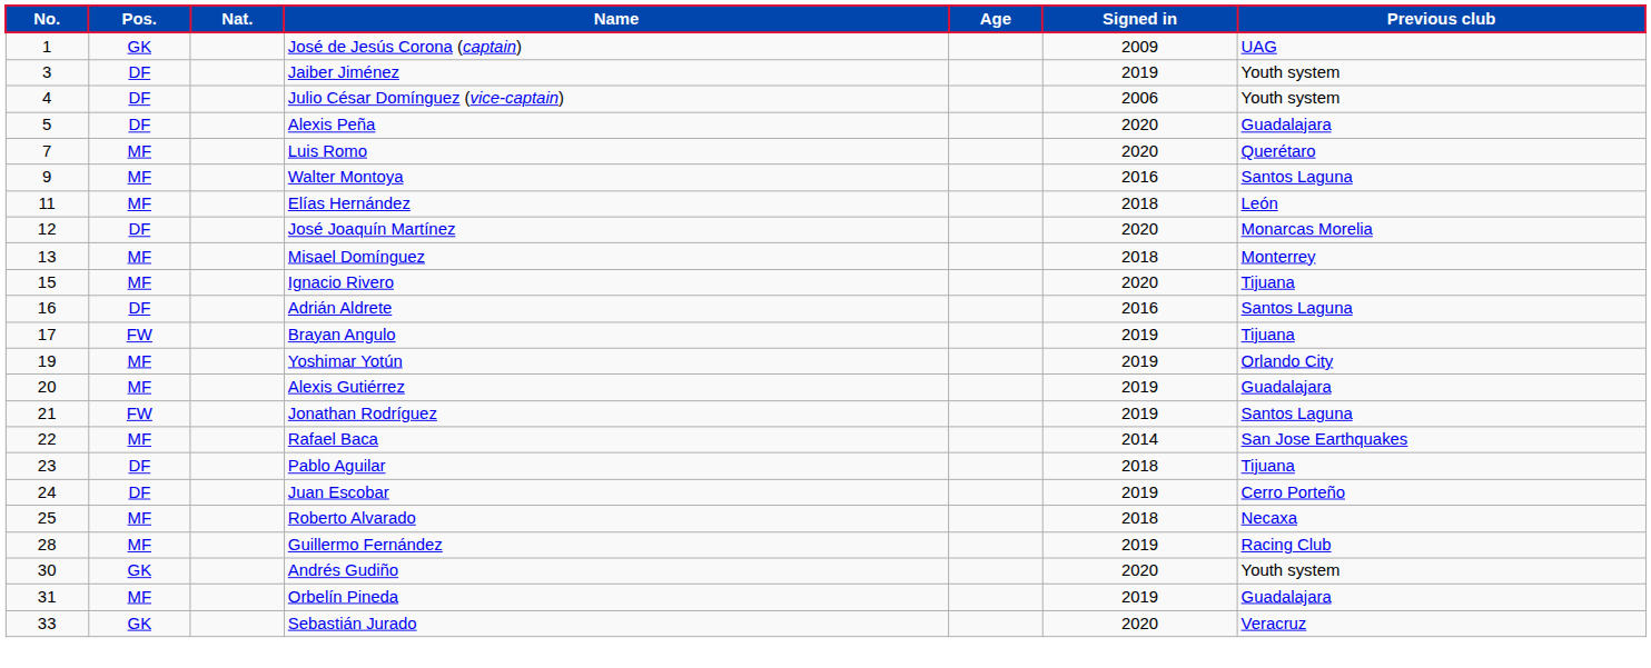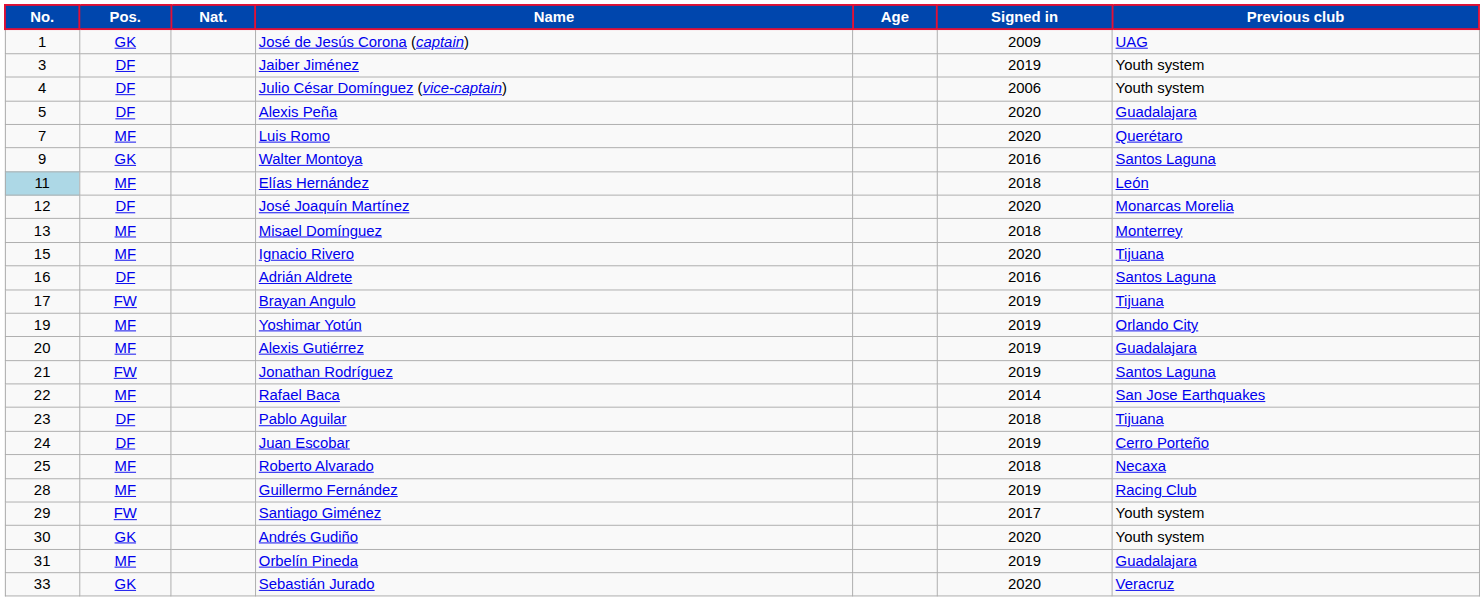 <table class="wikitable" style="text-align:center; font-size:100%;width:80%;">
 <tr>
 <th style="background:#0046AD; color:#FFFFFF; border:2px solid #E41034;" scope=col>No.</th>
 <th style="background:#0046AD; color:#FFFFFF; border:2px solid #E41034;" scope=col>Pos.</th>
 <th style="background:#0046AD; color:#FFFFFF; border:2px solid #E41034;" scope=col>Nat.</th>
 <th style="background:#0046AD; color:#FFFFFF; border:2px solid #E41034;" scope=col>Name</th>
 <th style="background:#0046AD; color:#FFFFFF; border:2px solid #E41034;" scope=col>Age</th>
 <th style="background:#0046AD; color:#FFFFFF; border:2px solid #E41034;" scope=col>Signed in</th>
 <th style="background:#0046AD; color:#FFFFFF; border:2px solid #E41034;" scope=col>Previous club</th>
 </tr>
 <tr>
 <td>1</td>
 <td><a href='#'>GK</a></td>
 <td></td>
 <td align=left><a href='#'>José de Jesús Corona</a> (<em><a href='#'>captain</a></em>)</td>
 <td></td>
 <td>2009</td>
 <td align=left> <a href='#'>UAG</a></td>
 </tr>
 <tr>
 <td>3</td>
 <td><a href='#'>DF</a></td>
 <td></td>
 <td align=left><a href='#'>Jaiber Jiménez</a></td>
 <td></td>
 <td>2019</td>
 <td align=left>Youth system</td>
 </tr>
 <tr>
 <td>4</td>
 <td><a href='#'>DF</a></td>
 <td></td>
 <td align=left><a href='#'>Julio César Domínguez</a> (<em><a href='#'>vice-captain</a></em>)</td>
 <td></td>
 <td>2006</td>
 <td align=left>Youth system</td>
 </tr>
 <tr>
 <td>5</td>
 <td><a href='#'>DF</a></td>
 <td></td>
 <td align=left><a href='#'>Alexis Peña</a></td>
 <td></td>
 <td>2020</td>
 <td align=left> <a href='#'>Guadalajara</a></td>
 </tr>
 <tr>
 <td>7</td>
 <td><a href='#'>MF</a></td>
 <td></td>
 <td align=left><a href='#'>Luis Romo</a></td>
 <td></td>
 <td>2020</td>
 <td align=left> <a href='#'>Querétaro</a></td>
 </tr>
 <tr>
 <td>9</td>
-<td><a href='#'>MF</a></td>
+<td><a href='#'>GK</a></td>
 <td></td>
 <td align=left><a href='#'>Walter Montoya</a></td>
 <td></td>
 <td>2016</td>
 <td align=left> <a href='#'>Santos Laguna</a></td>
 </tr>
 <tr>
-<td>11</td>
+<td style="background: lightblue;">11</td>
 <td><a href='#'>MF</a></td>
 <td></td>
 <td align=left><a href='#'>Elías Hernández</a></td>
 <td></td>
 <td>2018</td>
 <td align=left> <a href='#'>León</a></td>
 </tr>
 <tr>
 <td>12</td>
 <td><a href='#'>DF</a></td>
 <td></td>
 <td align=left><a href='#'>José Joaquín Martínez</a></td>
 <td></td>
 <td>2020</td>
 <td align=left> <a href='#'>Monarcas Morelia</a></td>
 </tr>
 <tr>
 <td>13</td>
 <td><a href='#'>MF</a></td>
 <td></td>
 <td align=left><a href='#'>Misael Domínguez</a></td>
 <td></td>
 <td>2018</td>
 <td align=left> <a href='#'>Monterrey</a></td>
 </tr>
 <tr>
 <td>15</td>
 <td><a href='#'>MF</a></td>
 <td></td>
 <td align=left><a href='#'>Ignacio Rivero</a></td>
 <td></td>
 <td>2020</td>
 <td align=left> <a href='#'>Tijuana</a></td>
 </tr>
 <tr>
 <td>16</td>
 <td><a href='#'>DF</a></td>
 <td></td>
 <td align=left><a href='#'>Adrián Aldrete</a></td>
 <td></td>
 <td>2016</td>
 <td align=left> <a href='#'>Santos Laguna</a></td>
 </tr>
 <tr>
 <td>17</td>
 <td><a href='#'>FW</a></td>
 <td></td>
 <td align=left><a href='#'>Brayan Angulo</a></td>
 <td></td>
 <td>2019</td>
 <td align=left> <a href='#'>Tijuana</a></td>
 </tr>
 <tr>
 <td>19</td>
 <td><a href='#'>MF</a></td>
 <td></td>
 <td align=left><a href='#'>Yoshimar Yotún</a></td>
 <td></td>
 <td>2019</td>
 <td align=left> <a href='#'>Orlando City</a></td>
 </tr>
 <tr>
 <td>20</td>
 <td><a href='#'>MF</a></td>
 <td></td>
 <td align=left><a href='#'>Alexis Gutiérrez</a></td>
 <td></td>
 <td>2019</td>
 <td align=left> <a href='#'>Guadalajara</a></td>
 </tr>
 <tr>
 <td>21</td>
 <td><a href='#'>FW</a></td>
 <td></td>
 <td align=left><a href='#'>Jonathan Rodríguez</a></td>
 <td></td>
 <td>2019 </td>
 <td align=left> <a href='#'>Santos Laguna</a></td>
 </tr>
 <tr>
 <td>22</td>
 <td><a href='#'>MF</a></td>
 <td></td>
 <td align=left><a href='#'>Rafael Baca</a></td>
 <td></td>
 <td>2014 </td>
 <td align=left> <a href='#'>San Jose Earthquakes</a></td>
 </tr>
 <tr>
 <td>23</td>
 <td><a href='#'>DF</a></td>
 <td></td>
 <td align=left><a href='#'>Pablo Aguilar</a></td>
 <td></td>
 <td>2018</td>
 <td align=left> <a href='#'>Tijuana</a></td>
 </tr>
 <tr>
 <td>24</td>
 <td><a href='#'>DF</a></td>
 <td></td>
 <td align=left><a href='#'>Juan Escobar</a></td>
 <td></td>
 <td>2019</td>
 <td align=left> <a href='#'>Cerro Porteño</a></td>
 </tr>
 <tr>
 <td>25</td>
 <td><a href='#'>MF</a></td>
 <td></td>
 <td align=left><a href='#'>Roberto Alvarado</a></td>
 <td></td>
 <td>2018</td>
 <td align=left> <a href='#'>Necaxa</a></td>
 </tr>
 <tr>
 <td>28</td>
 <td><a href='#'>MF</a></td>
 <td></td>
 <td align=left><a href='#'>Guillermo Fernández</a></td>
 <td></td>
 <td>2019</td>
 <td align=left> <a href='#'>Racing Club</a></td>
 </tr>
 <tr>
+<td>29</td>
+<td><a href='#'>FW</a></td>
+<td></td>
+<td align=left><a href='#'>Santiago Giménez</a></td>
+<td></td>
+<td>2017</td>
+<td align=left>Youth system</td>
+</tr>
+<tr>
 <td>30</td>
 <td><a href='#'>GK</a></td>
 <td></td>
 <td align=left><a href='#'>Andrés Gudiño</a></td>
 <td></td>
 <td>2020</td>
 <td align=left>Youth system</td>
 </tr>
 <tr>
 <td>31</td>
 <td><a href='#'>MF</a></td>
 <td></td>
 <td align=left><a href='#'>Orbelín Pineda</a></td>
 <td></td>
 <td>2019 </td>
 <td align=left> <a href='#'>Guadalajara</a></td>
 </tr>
 <tr>
 <td>33</td>
 <td><a href='#'>GK</a></td>
 <td></td>
 <td align=left><a href='#'>Sebastián Jurado</a></td>
 <td></td>
 <td>2020 </td>
 <td align=left> <a href='#'>Veracruz</a></td>
 </tr>
 </table>
